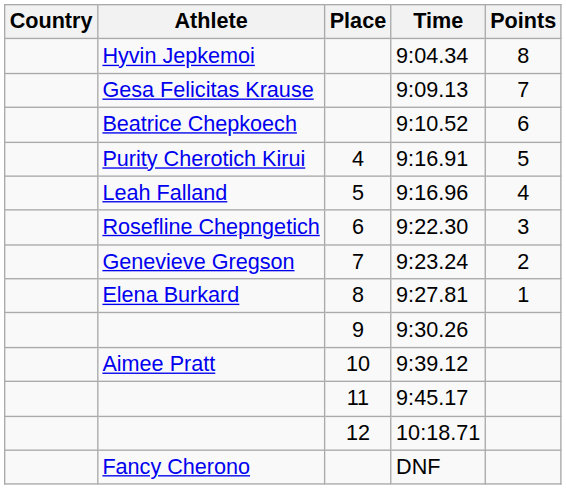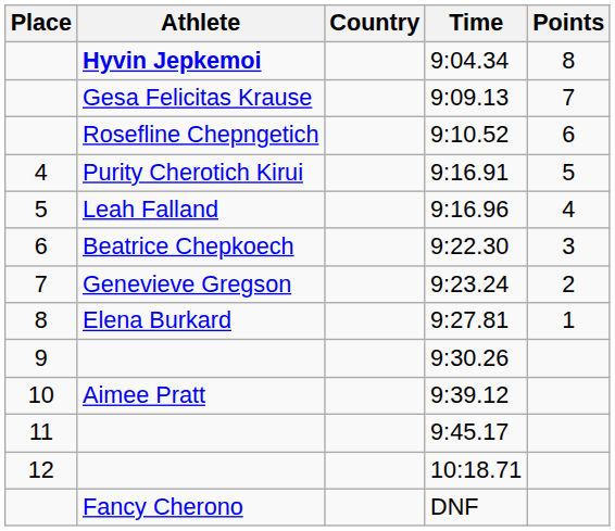 <table class="wikitable">
 <tr>
+<th>Place</th>
+<th>Athlete</th>
 <th>Country</th>
-<th>Athlete</th>
-<th>Place</th>
 <th>Time</th>
 <th>Points</th>
 </tr>
 <tr>
+<td align=center></td>
+<td><strong><a href='#'>Hyvin Jepkemoi</a></strong></td>
 <td></td>
-<td><a href='#'>Hyvin Jepkemoi</a></td>
-<td align=center></td>
 <td>9:04.34</td>
 <td align=center>8</td>
 </tr>
 <tr>
+<td align=center></td>
+<td><a href='#'>Gesa Felicitas Krause</a></td>
 <td></td>
-<td><a href='#'>Gesa Felicitas Krause</a></td>
-<td align=center></td>
 <td>9:09.13</td>
 <td align=center>7</td>
 </tr>
 <tr>
+<td align=center></td>
+<td><a href='#'>Rosefline Chepngetich</a></td>
 <td></td>
-<td><a href='#'>Beatrice Chepkoech</a></td>
-<td align=center></td>
 <td>9:10.52</td>
 <td align=center>6</td>
 </tr>
 <tr>
+<td align=center>4</td>
+<td><a href='#'>Purity Cherotich Kirui</a></td>
 <td></td>
-<td><a href='#'>Purity Cherotich Kirui</a></td>
-<td align=center>4</td>
 <td>9:16.91</td>
 <td align=center>5</td>
 </tr>
 <tr>
+<td align=center>5</td>
+<td><a href='#'>Leah Falland</a></td>
 <td></td>
-<td><a href='#'>Leah Falland</a></td>
-<td align=center>5</td>
 <td>9:16.96</td>
 <td align=center>4</td>
 </tr>
 <tr>
+<td align=center>6</td>
+<td><a href='#'>Beatrice Chepkoech</a></td>
 <td></td>
-<td><a href='#'>Rosefline Chepngetich</a></td>
-<td align=center>6</td>
 <td>9:22.30</td>
 <td align=center>3</td>
 </tr>
 <tr>
+<td align=center>7</td>
+<td><a href='#'>Genevieve Gregson</a></td>
 <td></td>
-<td><a href='#'>Genevieve Gregson</a></td>
-<td align=center>7</td>
 <td>9:23.24</td>
 <td align=center>2</td>
 </tr>
 <tr>
+<td align=center>8</td>
+<td><a href='#'>Elena Burkard</a></td>
 <td></td>
-<td><a href='#'>Elena Burkard</a></td>
-<td align=center>8</td>
 <td>9:27.81</td>
 <td align=center>1</td>
 </tr>
 <tr>
+<td align=center>9</td>
 <td></td>
 <td></td>
-<td align=center>9</td>
 <td>9:30.26</td>
 <td align=center></td>
 </tr>
 <tr>
+<td align=center>10</td>
+<td><a href='#'>Aimee Pratt</a></td>
 <td></td>
-<td><a href='#'>Aimee Pratt</a></td>
-<td align=center>10</td>
 <td>9:39.12</td>
 <td align=center></td>
 </tr>
 <tr>
+<td align=center>11</td>
 <td></td>
 <td></td>
-<td align=center>11</td>
 <td>9:45.17</td>
 <td align=center></td>
 </tr>
 <tr>
+<td align=center>12</td>
 <td></td>
 <td></td>
-<td align=center>12</td>
 <td>10:18.71</td>
 <td align=center></td>
 </tr>
 <tr>
+<td align=center></td>
+<td><a href='#'>Fancy Cherono</a></td>
 <td></td>
-<td><a href='#'>Fancy Cherono</a></td>
-<td align=center></td>
 <td>DNF</td>
 <td align=center></td>
 </tr>
 </table>
